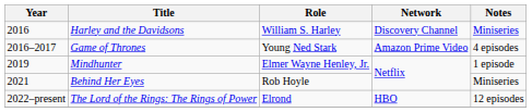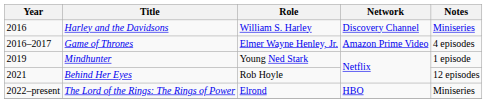 <table class="wikitable sortable">
 <tr>
 <th>Year</th>
 <th>Title</th>
 <th>Role</th>
 <th>Network</th>
 <th>Notes</th>
 </tr>
 <tr>
 <td>2016</td>
 <td><em><a href='#'>Harley and the Davidsons</a></em></td>
 <td><a href='#'>William S. Harley</a></td>
 <td><a href='#'>Discovery Channel</a></td>
 <td><a href='#'>Miniseries</a></td>
 </tr>
 <tr>
 <td>2016–2017</td>
 <td><em><a href='#'>Game of Thrones</a></em></td>
-<td>Young <a href='#'>Ned Stark</a></td>
+<td><a href='#'>Elmer Wayne Henley, Jr.</a></td>
 <td><a href='#'>Amazon Prime Video</a></td>
 <td>4 episodes</td>
 </tr>
 <tr>
 <td>2019</td>
 <td><em><a href='#'>Mindhunter</a></em></td>
-<td><a href='#'>Elmer Wayne Henley, Jr.</a></td>
+<td>Young <a href='#'>Ned Stark</a></td>
 <td rowspan=2><a href='#'>Netflix</a></td>
 <td>1 episode</td>
 </tr>
 <tr>
 <td>2021</td>
 <td><em><a href='#'>Behind Her Eyes</a></em></td>
 <td>Rob Hoyle</td>
-<td>Miniseries</td>
+<td>12 episodes</td>
 </tr>
 <tr>
 <td>2022–present</td>
 <td><em><a href='#'>The Lord of the Rings: The Rings of Power</a></em></td>
 <td><a href='#'>Elrond</a></td>
 <td><a href='#'>HBO</a></td>
-<td>12 episodes</td>
+<td>Miniseries</td>
 </tr>
 <tr>
 </tr>
 </table>
